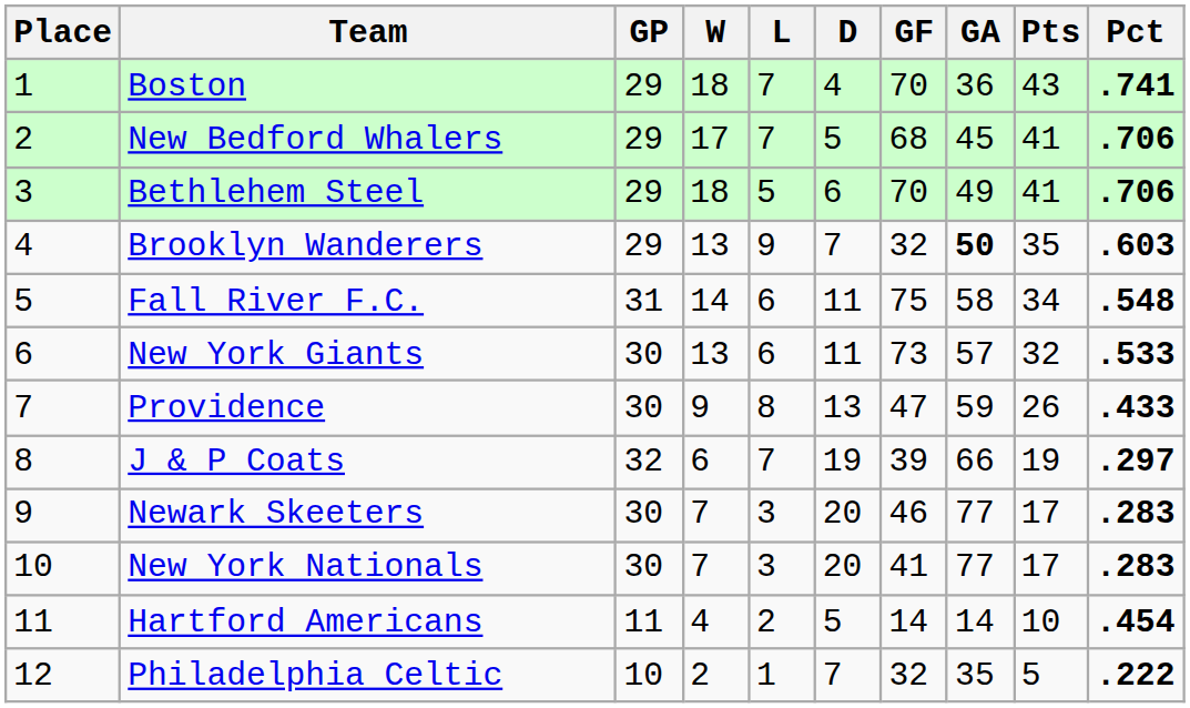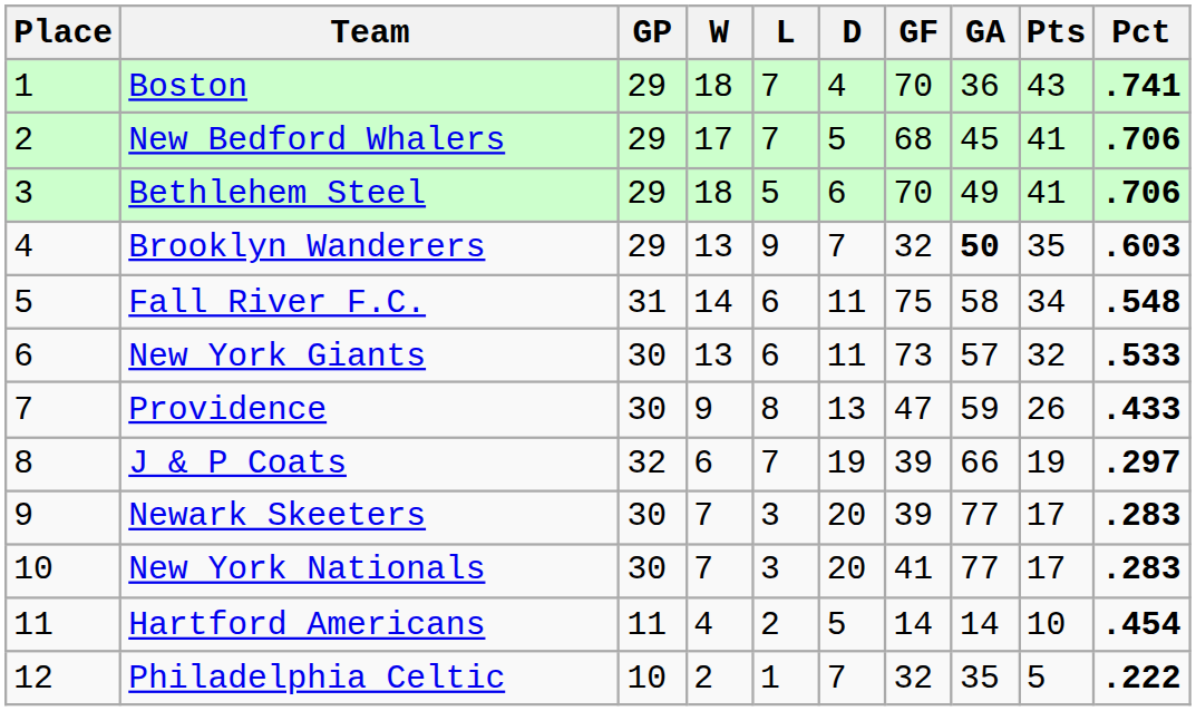 <table class="wikitable">
 <tr>
 <th>Place</th>
 <th width="190">Team</th>
 <th width="20">GP</th>
 <th width="20">W</th>
 <th width="20">L</th>
 <th width="20">D</th>
 <th width="20">GF</th>
 <th width="20">GA</th>
 <th>Pts</th>
 <th>Pct</th>
 </tr>
 <tr bgcolor=#ccffcc>
 <td>1</td>
 <td><a href='#'>Boston</a></td>
 <td>29</td>
 <td>18</td>
 <td>7</td>
 <td>4</td>
 <td>70</td>
 <td>36</td>
 <td>43</td>
 <td><strong>.741</strong></td>
 </tr>
 <tr bgcolor=#ccffcc>
 <td>2</td>
 <td><a href='#'>New Bedford Whalers</a></td>
 <td>29</td>
 <td>17</td>
 <td>7</td>
 <td>5</td>
 <td>68</td>
 <td>45</td>
 <td>41</td>
 <td><strong>.706</strong></td>
 </tr>
 <tr bgcolor=#ccffcc>
 <td>3</td>
 <td><a href='#'>Bethlehem Steel</a></td>
 <td>29</td>
 <td>18</td>
 <td>5</td>
 <td>6</td>
 <td>70</td>
 <td>49</td>
 <td>41</td>
 <td><strong>.706</strong></td>
 </tr>
 <tr>
 <td>4</td>
 <td><a href='#'>Brooklyn Wanderers</a></td>
 <td>29</td>
 <td>13</td>
 <td>9</td>
 <td>7</td>
 <td>32</td>
 <td><strong>50</strong></td>
 <td>35</td>
 <td><strong>.603</strong></td>
 </tr>
 <tr>
 <td>5</td>
 <td><a href='#'>Fall River F.C.</a></td>
 <td>31</td>
 <td>14</td>
 <td>6</td>
 <td>11</td>
 <td>75</td>
 <td>58</td>
 <td>34</td>
 <td><strong>.548</strong></td>
 </tr>
 <tr>
 <td>6</td>
 <td><a href='#'>New York Giants</a></td>
 <td>30</td>
 <td>13</td>
 <td>6</td>
 <td>11</td>
 <td>73</td>
 <td>57</td>
 <td>32</td>
 <td><strong>.533</strong></td>
 </tr>
 <tr>
 <td>7</td>
 <td><a href='#'>Providence</a></td>
 <td>30</td>
 <td>9</td>
 <td>8</td>
 <td>13</td>
 <td>47</td>
 <td>59</td>
 <td>26</td>
 <td><strong>.433</strong></td>
 </tr>
 <tr>
 <td>8</td>
 <td><a href='#'>J & P Coats</a></td>
 <td>32</td>
 <td>6</td>
 <td>7</td>
 <td>19</td>
 <td>39</td>
 <td>66</td>
 <td>19</td>
 <td><strong>.297</strong></td>
 </tr>
 <tr>
 <td>9</td>
 <td><a href='#'>Newark Skeeters</a></td>
 <td>30</td>
 <td>7</td>
 <td>3</td>
 <td>20</td>
-<td>46</td>
+<td>39</td>
 <td>77</td>
 <td>17</td>
 <td><strong>.283</strong></td>
 </tr>
 <tr>
 <td>10</td>
 <td><a href='#'>New York Nationals</a></td>
 <td>30</td>
 <td>7</td>
 <td>3</td>
 <td>20</td>
 <td>41</td>
 <td>77</td>
 <td>17</td>
 <td><strong>.283</strong></td>
 </tr>
 <tr>
 <td>11</td>
 <td><a href='#'>Hartford Americans</a></td>
 <td>11</td>
 <td>4</td>
 <td>2</td>
 <td>5</td>
 <td>14</td>
 <td>14</td>
 <td>10</td>
 <td><strong>.454</strong></td>
 </tr>
 <tr>
 <td>12</td>
 <td><a href='#'>Philadelphia Celtic</a></td>
 <td>10</td>
 <td>2</td>
 <td>1</td>
 <td>7</td>
 <td>32</td>
 <td>35</td>
 <td>5</td>
 <td><strong>.222</strong></td>
 </tr>
 </table>
